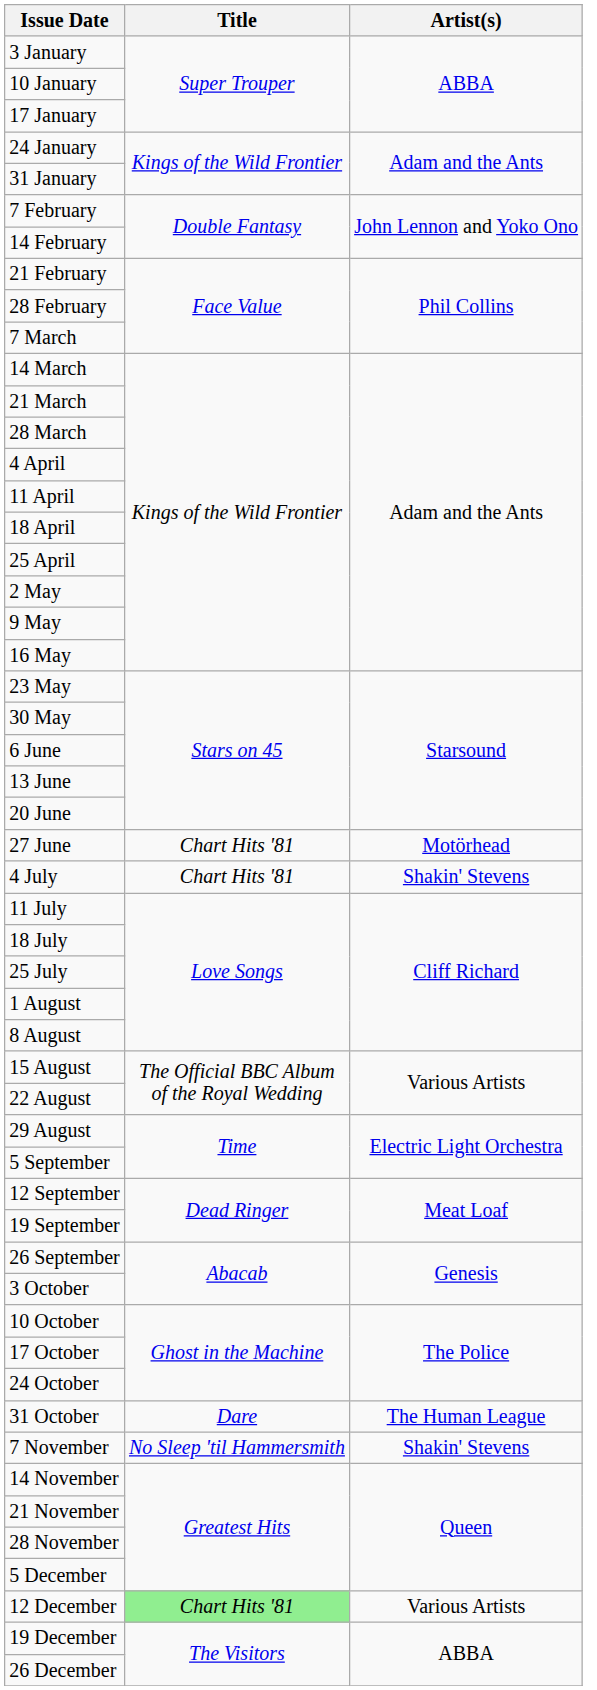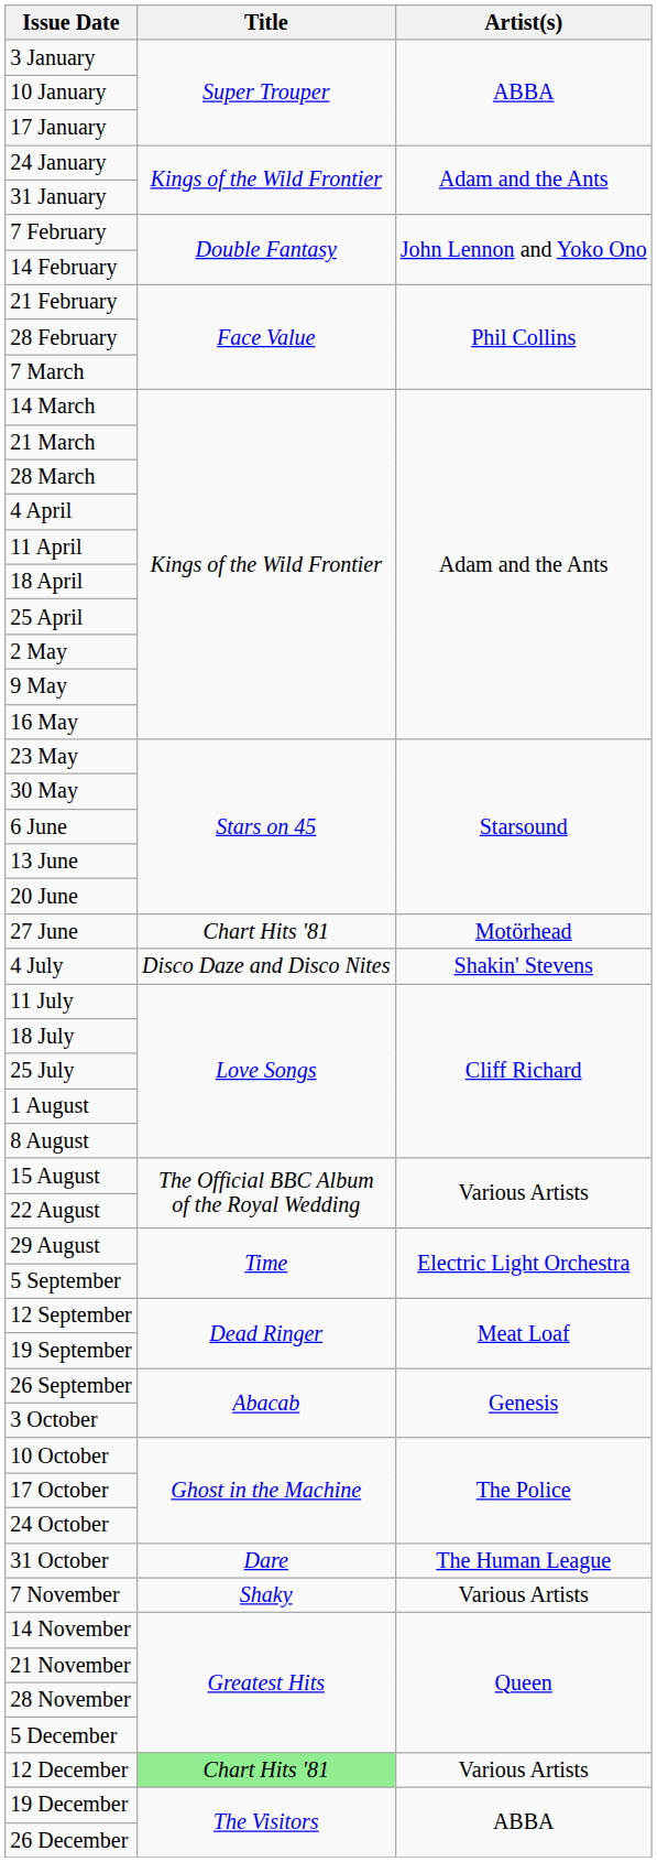 <table class="wikitable">
 <tr>
 <th align="center">Issue Date</th>
 <th align="center">Title</th>
 <th align="center">Artist(s)</th>
 </tr>
 <tr>
 <td align="left">3 January</td>
 <td align="center" rowspan="3"><em><a href='#'>Super Trouper</a></em></td>
 <td align="center" rowspan="3"><a href='#'>ABBA</a></td>
 </tr>
 <tr>
 <td align="left">10 January</td>
 </tr>
 <tr>
 <td align="left">17 January</td>
 </tr>
 <tr>
 <td align="left">24 January</td>
 <td align="center" rowspan="2"><em><a href='#'>Kings of the Wild Frontier</a></em></td>
 <td align="center" rowspan="2"><a href='#'>Adam and the Ants</a></td>
 </tr>
 <tr>
 <td align="left">31 January</td>
 </tr>
 <tr>
 <td align="left">7 February</td>
 <td align="center" rowspan="2"><em><a href='#'>Double Fantasy</a></em></td>
 <td align="center" rowspan="2"><a href='#'>John Lennon</a> and <a href='#'>Yoko Ono</a></td>
 </tr>
 <tr>
 <td align="left">14 February</td>
 </tr>
 <tr>
 <td align="left">21 February</td>
 <td align="center" rowspan="3"><em><a href='#'>Face Value</a></em></td>
 <td align="center" rowspan="3"><a href='#'>Phil Collins</a></td>
 </tr>
 <tr>
 <td align="left">28 February</td>
 </tr>
 <tr>
 <td align="left">7 March</td>
 </tr>
 <tr>
 <td align="left">14 March</td>
 <td align="center" rowspan="10"><em>Kings of the Wild Frontier</em></td>
 <td align="center" rowspan="10">Adam and the Ants</td>
 </tr>
 <tr>
 <td align="left">21 March</td>
 </tr>
 <tr>
 <td align="left">28 March</td>
 </tr>
 <tr>
 <td align="left">4 April</td>
 </tr>
 <tr>
 <td align="left">11 April</td>
 </tr>
 <tr>
 <td align="left">18 April</td>
 </tr>
 <tr>
 <td align="left">25 April</td>
 </tr>
 <tr>
 <td align="left">2 May</td>
 </tr>
 <tr>
 <td align="left">9 May</td>
 </tr>
 <tr>
 <td align="left">16 May</td>
 </tr>
 <tr>
 <td align="left">23 May</td>
 <td align="center" rowspan="5"><em><a href='#'>Stars on 45</a></em></td>
 <td align="center" rowspan="5"><a href='#'>Starsound</a></td>
 </tr>
 <tr>
 <td align="left">30 May</td>
 </tr>
 <tr>
 <td align="left">6 June</td>
 </tr>
 <tr>
 <td align="left">13 June</td>
 </tr>
 <tr>
 <td align="left">20 June</td>
 </tr>
 <tr>
 <td align="left">27 June</td>
 <td align="center" rowspan="1"><em>Chart Hits '81</em></td>
 <td align="center" rowspan="1"><a href='#'>Motörhead</a></td>
 </tr>
 <tr>
 <td align="left">4 July</td>
-<td align="center" rowspan="1"><em>Chart Hits '81</em></td>
+<td align="center" rowspan="1"><em>Disco Daze and Disco Nites</em></td>
 <td align="center" rowspan="1"><a href='#'>Shakin' Stevens</a></td>
 </tr>
 <tr>
 <td align="left">11 July</td>
 <td align="center" rowspan="5"><em><a href='#'>Love Songs</a></em></td>
 <td align="center" rowspan="5"><a href='#'>Cliff Richard</a></td>
 </tr>
 <tr>
 <td align="left">18 July</td>
 </tr>
 <tr>
 <td align="left">25 July</td>
 </tr>
 <tr>
 <td align="left">1 August</td>
 </tr>
 <tr>
 <td align="left">8 August</td>
 </tr>
 <tr>
 <td align="left">15 August</td>
 <td align="center" rowspan="2"><em>The Official BBC Album <br>of the Royal Wedding</em></td>
 <td align="center" rowspan="2">Various Artists</td>
 </tr>
 <tr>
 <td align="left">22 August</td>
 </tr>
 <tr>
 <td align="left">29 August</td>
 <td align="center" rowspan="2"><em><a href='#'>Time</a></em></td>
 <td align="center" rowspan="2"><a href='#'>Electric Light Orchestra</a></td>
 </tr>
 <tr>
 <td align="left">5 September</td>
 </tr>
 <tr>
 <td align="left">12 September</td>
 <td align="center" rowspan="2"><em><a href='#'>Dead Ringer</a></em></td>
 <td align="center" rowspan="2"><a href='#'>Meat Loaf</a></td>
 </tr>
 <tr>
 <td align="left">19 September</td>
 </tr>
 <tr>
 <td align="left">26 September</td>
 <td align="center" rowspan="2"><em><a href='#'>Abacab</a></em></td>
 <td align="center" rowspan="2"><a href='#'>Genesis</a></td>
 </tr>
 <tr>
 <td align="left">3 October</td>
 </tr>
 <tr>
 <td align="left">10 October</td>
 <td align="center" rowspan="3"><em><a href='#'>Ghost in the Machine</a></em></td>
 <td align="center" rowspan="3"><a href='#'>The Police</a></td>
 </tr>
 <tr>
 <td align="left">17 October</td>
 </tr>
 <tr>
 <td align="left">24 October</td>
 </tr>
 <tr>
 <td align="left">31 October</td>
 <td align="center" rowspan="1"><em><a href='#'>Dare</a></em></td>
 <td align="center" rowspan="1"><a href='#'>The Human League</a></td>
 </tr>
 <tr>
 <td align="left">7 November</td>
-<td align="center" rowspan="1"><em><a href='#'>No Sleep 'til Hammersmith</a></em></td>
-<td align="center" rowspan="1"><a href='#'>Shakin' Stevens</a></td>
+<td align="center" rowspan="1"><em><a href='#'>Shaky</a></em></td>
+<td align="center" rowspan="1">Various Artists</td>
 </tr>
 <tr>
 <td align="left">14 November</td>
 <td align="center" rowspan="4"><em><a href='#'>Greatest Hits</a></em></td>
 <td align="center" rowspan="4"><a href='#'>Queen</a></td>
 </tr>
 <tr>
 <td align="left">21 November</td>
 </tr>
 <tr>
 <td align="left">28 November</td>
 </tr>
 <tr>
 <td align="left">5 December</td>
 </tr>
 <tr>
 <td align="left">12 December</td>
 <td align="center" rowspan="1" style="background: lightgreen;"><em>Chart Hits '81</em></td>
 <td align="center" rowspan="1">Various Artists</td>
 </tr>
 <tr>
 <td align="left">19 December</td>
 <td align="center" rowspan="2"><em><a href='#'>The Visitors</a></em></td>
 <td align="center" rowspan="2">ABBA</td>
 </tr>
 <tr>
 <td align="left">26 December</td>
 </tr>
 </table>
